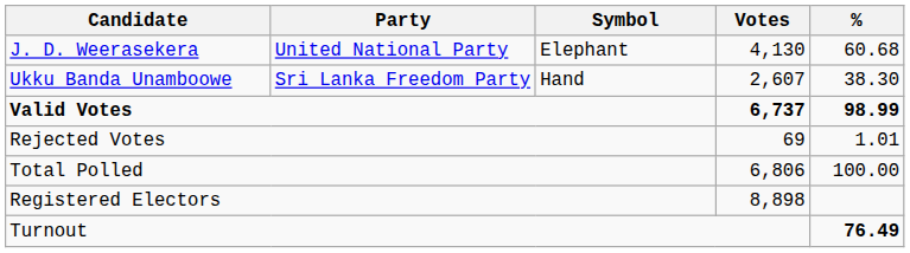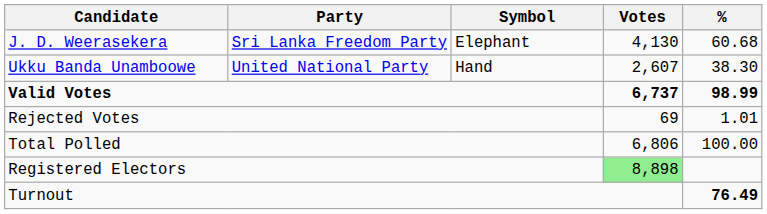 <table class="wikitable" border="1" style="text-align:right;">
 <tr>
 <th align=left width="180">Candidate</th>
 <th align=left width="180">Party</th>
 <th align=left width="120">Symbol</th>
 <th align=left width="60">Votes</th>
 <th align=left width="60">%</th>
 </tr>
 <tr>
 <td align=left><a href='#'>J. D. Weerasekera</a></td>
-<td align=left><a href='#'>United National Party</a></td>
+<td align=left><a href='#'>Sri Lanka Freedom Party</a></td>
 <td align=left>Elephant</td>
 <td align=right>4,130</td>
 <td align=right>60.68</td>
 </tr>
 <tr>
 <td align=left><a href='#'>Ukku Banda Unamboowe</a></td>
-<td align=left><a href='#'>Sri Lanka Freedom Party</a></td>
+<td align=left><a href='#'>United National Party</a></td>
 <td align=left>Hand</td>
 <td align=right>2,607</td>
 <td align=right>38.30</td>
 </tr>
 <tr>
 <td align=left colspan=3><strong>Valid Votes</strong></td>
 <td align=right><strong>6,737</strong></td>
 <td align=right><strong>98.99</strong></td>
 </tr>
 <tr>
 <td align=left colspan=3>Rejected Votes</td>
 <td align=right>69</td>
 <td align=right>1.01</td>
 </tr>
 <tr>
 <td align=left colspan=3>Total Polled</td>
 <td align=right>6,806</td>
 <td align=right>100.00</td>
 </tr>
 <tr>
 <td align=left colspan=3>Registered Electors</td>
-<td align=right>8,898</td>
+<td align=right style="background: lightgreen;">8,898</td>
 <td></td>
 </tr>
 <tr>
 <td align=left colspan=4>Turnout</td>
 <td align=right><strong>76.49</strong></td>
 </tr>
 </table>
